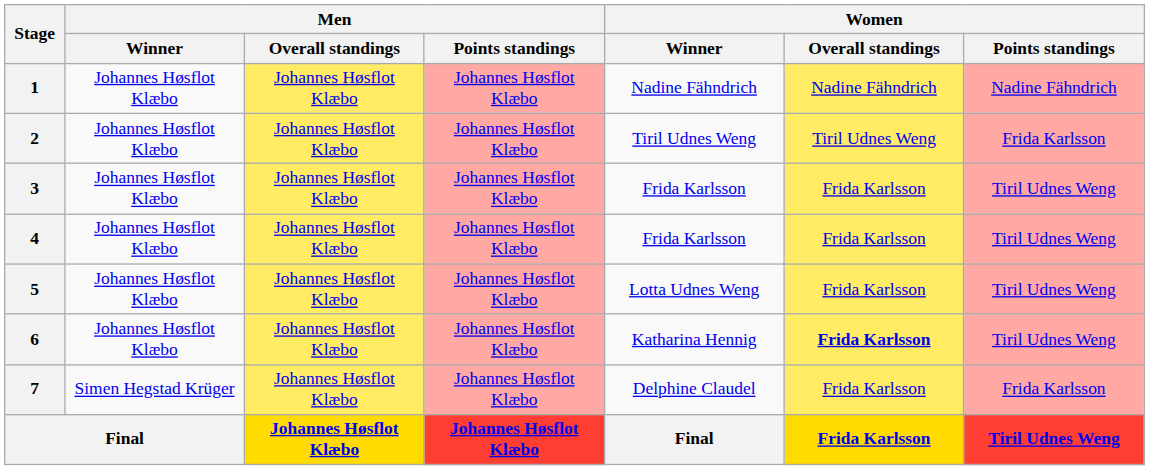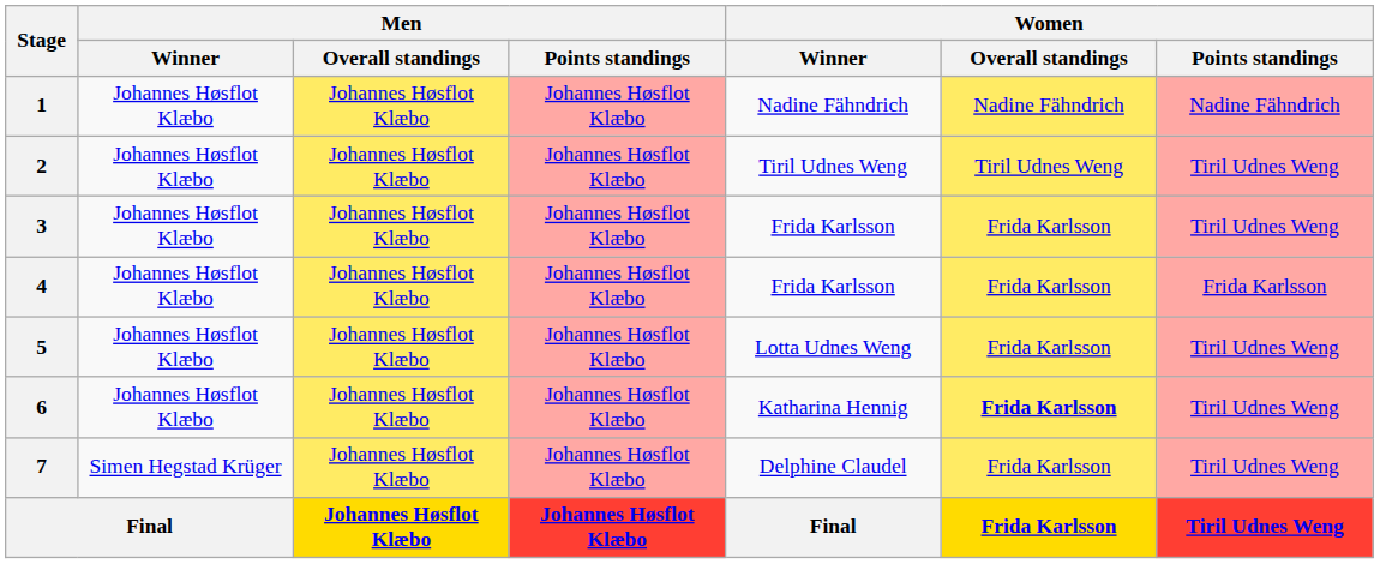 <table class="wikitable" style="text-align: center; font-size:smaller;">
 <tr>
 <th scope="col" style="width:5%;" rowspan="2">Stage</th>
 <th scope="col" style="width:45%;" colspan="3">Men</th>
 <th scope="col" style="width:45%;" colspan="3">Women</th>
 </tr>
 <tr>
 <th scope="col" style="width:15%;">Winner</th>
 <th scope="col" style="width:15%;">Overall standings<br></th>
 <th scope="col" style="width:15%;">Points standings<br></th>
 <th scope="col" style="width:15%;">Winner</th>
 <th scope="col" style="width:15%;">Overall standings<br></th>
 <th scope="col" style="width:15%;">Points standings<br></th>
 </tr>
 <tr>
 <th scope="row">1</th>
 <td><a href='#'>Johannes Høsflot Klæbo</a></td>
 <td style="background:#FFEB64;"><a href='#'>Johannes Høsflot Klæbo</a></td>
 <td style="background:#FFA8A4;"><a href='#'>Johannes Høsflot Klæbo</a></td>
 <td><a href='#'>Nadine Fähndrich</a></td>
 <td style="background:#FFEB64;"><a href='#'>Nadine Fähndrich</a></td>
 <td style="background:#FFA8A4;"><a href='#'>Nadine Fähndrich</a></td>
 </tr>
 <tr>
 <th scope="row">2</th>
 <td><a href='#'>Johannes Høsflot Klæbo</a></td>
 <td style="background:#FFEB64;"><a href='#'>Johannes Høsflot Klæbo</a></td>
 <td style="background:#FFA8A4;"><a href='#'>Johannes Høsflot Klæbo</a></td>
 <td><a href='#'>Tiril Udnes Weng</a></td>
 <td style="background:#FFEB64;"><a href='#'>Tiril Udnes Weng</a></td>
-<td style="background:#FFA8A4;"><a href='#'>Frida Karlsson</a></td>
+<td style="background:#FFA8A4;"><a href='#'>Tiril Udnes Weng</a></td>
 </tr>
 <tr>
 <th scope="row">3</th>
 <td><a href='#'>Johannes Høsflot Klæbo</a></td>
 <td style="background:#FFEB64;"><a href='#'>Johannes Høsflot Klæbo</a></td>
 <td style="background:#FFA8A4;"><a href='#'>Johannes Høsflot Klæbo</a></td>
 <td><a href='#'>Frida Karlsson</a></td>
 <td style="background:#FFEB64;"><a href='#'>Frida Karlsson</a></td>
 <td style="background:#FFA8A4;"><a href='#'>Tiril Udnes Weng</a></td>
 </tr>
 <tr>
 <th scope="row">4</th>
 <td><a href='#'>Johannes Høsflot Klæbo</a></td>
 <td style="background:#FFEB64;"><a href='#'>Johannes Høsflot Klæbo</a></td>
 <td style="background:#FFA8A4;"><a href='#'>Johannes Høsflot Klæbo</a></td>
 <td><a href='#'>Frida Karlsson</a></td>
 <td style="background:#FFEB64;"><a href='#'>Frida Karlsson</a></td>
-<td style="background:#FFA8A4;"><a href='#'>Tiril Udnes Weng</a></td>
+<td style="background:#FFA8A4;"><a href='#'>Frida Karlsson</a></td>
 </tr>
 <tr>
 <th scope="row">5</th>
 <td><a href='#'>Johannes Høsflot Klæbo</a></td>
 <td style="background:#FFEB64;"><a href='#'>Johannes Høsflot Klæbo</a></td>
 <td style="background:#FFA8A4;"><a href='#'>Johannes Høsflot Klæbo</a></td>
 <td><a href='#'>Lotta Udnes Weng</a></td>
 <td style="background:#FFEB64;"><a href='#'>Frida Karlsson</a></td>
 <td style="background:#FFA8A4;"><a href='#'>Tiril Udnes Weng</a></td>
 </tr>
 <tr>
 <th scope="row">6</th>
 <td><a href='#'>Johannes Høsflot Klæbo</a></td>
 <td style="background:#FFEB64;"><a href='#'>Johannes Høsflot Klæbo</a></td>
 <td style="background:#FFA8A4;"><a href='#'>Johannes Høsflot Klæbo</a></td>
 <td><a href='#'>Katharina Hennig</a></td>
 <td style="background:#FFEB64;"><strong><a href='#'>Frida Karlsson</a></strong></td>
 <td style="background:#FFA8A4;"><a href='#'>Tiril Udnes Weng</a></td>
 </tr>
 <tr>
 <th scope="row">7</th>
 <td><a href='#'>Simen Hegstad Krüger</a></td>
 <td style="background:#FFEB64;"><a href='#'>Johannes Høsflot Klæbo</a></td>
 <td style="background:#FFA8A4;"><a href='#'>Johannes Høsflot Klæbo</a></td>
 <td><a href='#'>Delphine Claudel</a></td>
 <td style="background:#FFEB64;"><a href='#'>Frida Karlsson</a></td>
-<td style="background:#FFA8A4;"><a href='#'>Frida Karlsson</a></td>
+<td style="background:#FFA8A4;"><a href='#'>Tiril Udnes Weng</a></td>
 </tr>
 <tr>
 <th colspan="2">Final</th>
 <td style="background:#FFDB00;"><strong><a href='#'>Johannes Høsflot Klæbo</a></strong></td>
 <th style="background:#FF3E33;"><strong><a href='#'>Johannes Høsflot Klæbo</a></strong></th>
 <th><strong>Final</strong></th>
 <td style="background:#FFDB00;"><strong><a href='#'>Frida Karlsson</a></strong></td>
 <th style="background:#FF3E33;"><strong><a href='#'>Tiril Udnes Weng</a></strong></th>
 </tr>
 </table>
